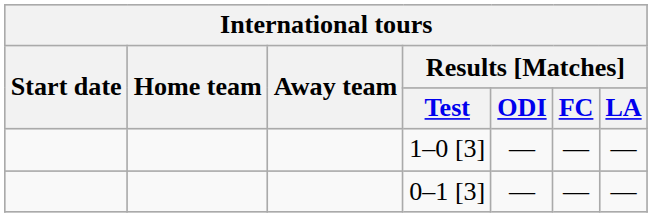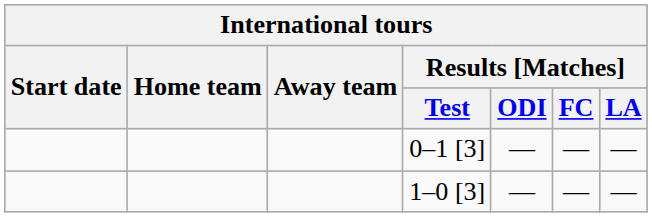 <table class="wikitable">
 <tr>
 <th colspan="7">International tours</th>
 </tr>
 <tr>
 <th rowspan="2">Start date</th>
 <th rowspan="2">Home team</th>
 <th rowspan="2">Away team</th>
 <th colspan="4">Results [Matches]</th>
 </tr>
 <tr>
 <th><a href='#'>Test</a></th>
 <th><a href='#'>ODI</a></th>
 <th><a href='#'>FC</a></th>
 <th><a href='#'>LA</a></th>
 </tr>
 <tr>
 <td><a href='#'></a></td>
 <td></td>
 <td></td>
-<td>1–0 [3]</td>
+<td>0–1 [3]</td>
 <td ; style="text-align:center">—</td>
 <td ; style="text-align:center">—</td>
 <td ; style="text-align:center">—</td>
 </tr>
 <tr>
 <td><a href='#'></a></td>
 <td></td>
 <td></td>
-<td>0–1 [3]</td>
+<td>1–0 [3]</td>
 <td ; style="text-align:center">—</td>
 <td ; style="text-align:center">—</td>
 <td ; style="text-align:center">—</td>
 </tr>
 </table>
